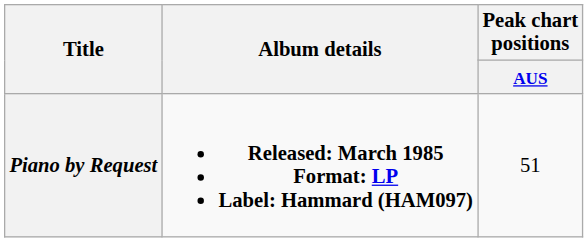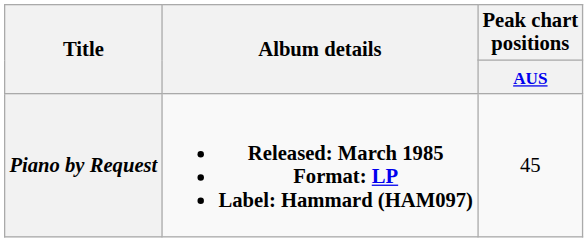 <table class="wikitable plainrowheaders" style="text-align:center;" border="1">
 <tr>
 <th scope="col" rowspan="2">Title</th>
 <th scope="col" rowspan="2">Album details</th>
 <th scope="col" colspan="1">Peak chart<br>positions</th>
 </tr>
 <tr>
 <th scope="col" style="text-align:center;"><small><a href='#'>AUS</a></small><br></th>
 </tr>
 <tr>
 <th scope="row"><em>Piano by Request</em></th>
 <td><strong><br><ul><li>Released: March 1985</li><li>Format: <a href='#'>LP</a></li><li>Label: Hammard (HAM097)</li></ul></strong></td>
-<td align="center">51</td>
+<td align="center">45</td>
 </tr>
 </table>
